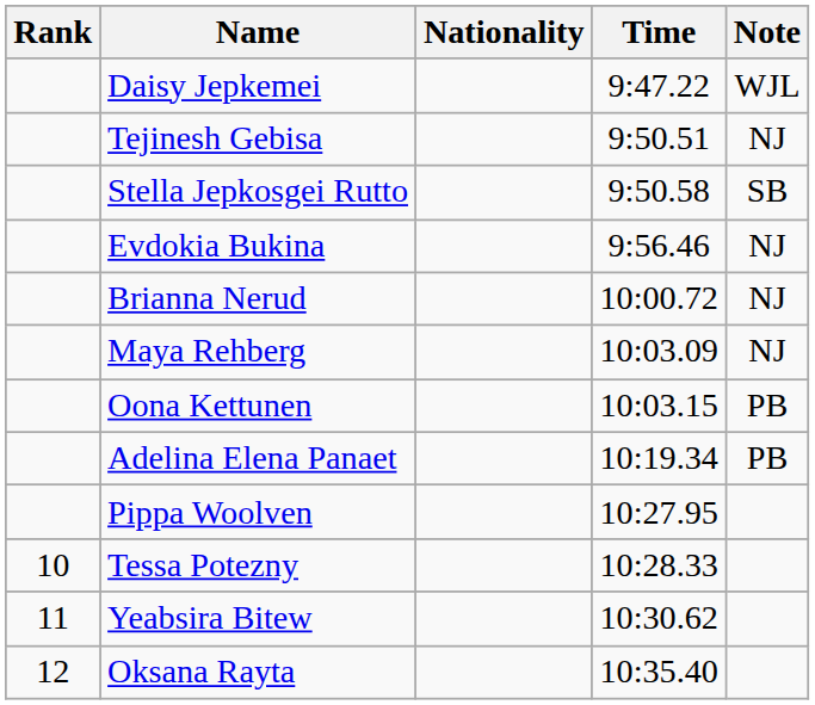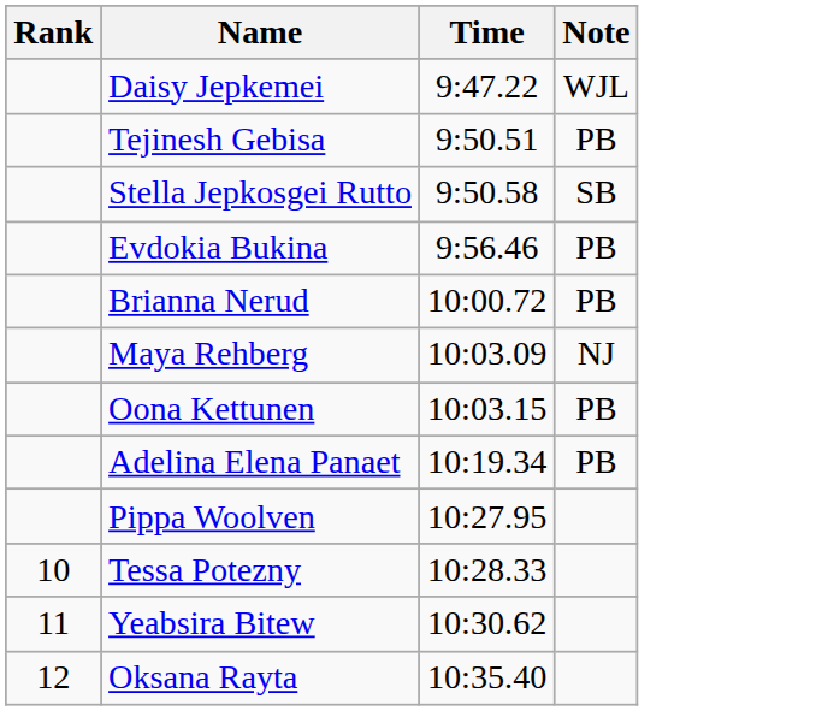 <table class="wikitable sortable" style="text-align:center">
 <tr>
 <th>Rank</th>
 <th>Name</th>
-<th>Nationality</th>
 <th>Time</th>
 <th>Note</th>
 </tr>
 <tr>
 <td></td>
 <td align=left><a href='#'>Daisy Jepkemei</a></td>
-<td align=left></td>
 <td>9:47.22</td>
 <td>WJL</td>
 </tr>
 <tr>
 <td></td>
 <td align=left><a href='#'>Tejinesh Gebisa</a></td>
-<td align=left></td>
 <td>9:50.51</td>
-<td>NJ</td>
+<td>PB</td>
 </tr>
 <tr>
 <td></td>
 <td align=left><a href='#'>Stella Jepkosgei Rutto</a></td>
-<td align=left></td>
 <td>9:50.58</td>
 <td>SB</td>
 </tr>
 <tr>
 <td></td>
 <td align=left><a href='#'>Evdokia Bukina</a></td>
-<td align=left></td>
 <td>9:56.46</td>
-<td>NJ</td>
+<td>PB</td>
 </tr>
 <tr>
 <td></td>
 <td align=left><a href='#'>Brianna Nerud</a></td>
-<td align=left></td>
 <td>10:00.72</td>
-<td>NJ</td>
+<td>PB</td>
 </tr>
 <tr>
 <td></td>
 <td align=left><a href='#'>Maya Rehberg</a></td>
-<td align=left></td>
 <td>10:03.09</td>
 <td>NJ</td>
 </tr>
 <tr>
 <td></td>
 <td align=left><a href='#'>Oona Kettunen</a></td>
-<td align=left></td>
 <td>10:03.15</td>
 <td>PB</td>
 </tr>
 <tr>
 <td></td>
 <td align=left><a href='#'>Adelina Elena Panaet</a></td>
-<td align=left></td>
 <td>10:19.34</td>
 <td>PB</td>
 </tr>
 <tr>
 <td></td>
 <td align=left><a href='#'>Pippa Woolven</a></td>
-<td align=left></td>
 <td>10:27.95</td>
 <td></td>
 </tr>
 <tr>
 <td>10</td>
 <td align=left><a href='#'>Tessa Potezny</a></td>
-<td align=left></td>
 <td>10:28.33</td>
 <td></td>
 </tr>
 <tr>
 <td>11</td>
 <td align=left><a href='#'>Yeabsira Bitew</a></td>
-<td align=left></td>
 <td>10:30.62</td>
 <td></td>
 </tr>
 <tr>
 <td>12</td>
 <td align=left><a href='#'>Oksana Rayta</a></td>
-<td align=left></td>
 <td>10:35.40</td>
 <td></td>
 </tr>
 </table>
